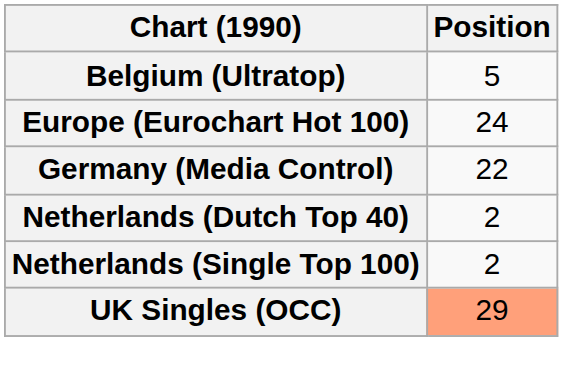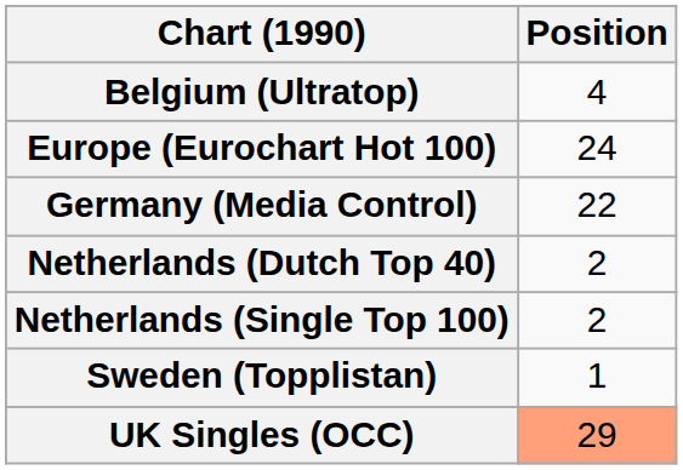 <table class="wikitable sortable plainrowheaders" style="text-align:center">
 <tr>
 <th>Chart (1990)</th>
 <th>Position</th>
 </tr>
 <tr>
 <th scope="row">Belgium (Ultratop)</th>
-<td>5</td>
+<td>4</td>
 </tr>
 <tr>
 <th scope="row">Europe (Eurochart Hot 100)</th>
 <td>24</td>
 </tr>
 <tr>
 <th scope="row">Germany (Media Control)</th>
 <td>22</td>
 </tr>
 <tr>
 <th scope="row">Netherlands (Dutch Top 40)</th>
 <td>2</td>
 </tr>
 <tr>
 <th scope="row">Netherlands (Single Top 100)</th>
 <td>2</td>
 </tr>
 <tr>
+<th scope="row">Sweden (Topplistan)</th>
+<td>1</td>
+</tr>
+<tr>
 <th scope="row">UK Singles (OCC)</th>
 <td style="background: lightsalmon;">29</td>
 </tr>
 </table>
